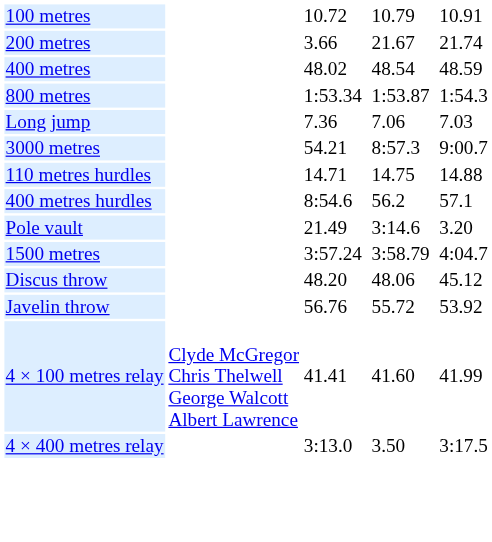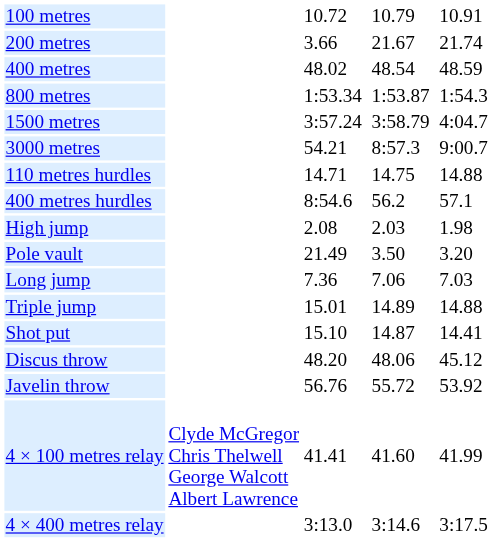 <table>
 <tr>
 <td bgcolor = DDEEFF><a href='#'>100 metres</a></td>
 <td></td>
 <td>10.72</td>
 <td></td>
 <td>10.79</td>
 <td></td>
 <td>10.91</td>
 </tr>
 <tr>
 <td bgcolor = DDEEFF><a href='#'>200 metres</a></td>
 <td></td>
 <td>3.66</td>
 <td></td>
 <td>21.67</td>
 <td></td>
 <td>21.74</td>
 </tr>
 <tr>
 <td bgcolor = DDEEFF><a href='#'>400 metres</a></td>
 <td></td>
 <td>48.02</td>
 <td></td>
 <td>48.54</td>
 <td></td>
 <td>48.59</td>
 </tr>
 <tr>
 <td bgcolor = DDEEFF><a href='#'>800 metres</a></td>
 <td></td>
 <td>1:53.34</td>
 <td></td>
 <td>1:53.87</td>
 <td></td>
 <td>1:54.3</td>
 </tr>
 <tr>
-<td bgcolor = DDEEFF><a href='#'>Long jump</a></td>
+<td bgcolor = DDEEFF><a href='#'>1500 metres</a></td>
 <td></td>
-<td>7.36</td>
+<td>3:57.24</td>
 <td></td>
-<td>7.06</td>
+<td>3:58.79</td>
 <td></td>
-<td>7.03</td>
+<td>4:04.7</td>
 </tr>
 <tr>
 <td bgcolor = DDEEFF><a href='#'>3000 metres</a></td>
 <td></td>
 <td>54.21</td>
 <td></td>
 <td>8:57.3</td>
 <td></td>
 <td>9:00.7</td>
 </tr>
 <tr>
 <td bgcolor = DDEEFF><a href='#'>110 metres hurdles</a></td>
 <td></td>
 <td>14.71</td>
 <td></td>
 <td>14.75</td>
 <td></td>
 <td>14.88</td>
 </tr>
 <tr>
 <td bgcolor = DDEEFF><a href='#'>400 metres hurdles</a></td>
 <td></td>
 <td>8:54.6</td>
 <td></td>
 <td>56.2</td>
 <td></td>
 <td>57.1</td>
 </tr>
 <tr>
+<td bgcolor = DDEEFF><a href='#'>High jump</a></td>
+<td></td>
+<td>2.08</td>
+<td></td>
+<td>2.03</td>
+<td></td>
+<td>1.98</td>
+</tr>
+<tr>
 <td bgcolor = DDEEFF><a href='#'>Pole vault</a></td>
 <td></td>
 <td>21.49</td>
 <td></td>
-<td>3:14.6</td>
+<td>3.50</td>
 <td></td>
 <td>3.20</td>
 </tr>
 <tr>
-<td bgcolor = DDEEFF><a href='#'>1500 metres</a></td>
+<td bgcolor = DDEEFF><a href='#'>Long jump</a></td>
 <td></td>
-<td>3:57.24</td>
+<td>7.36</td>
 <td></td>
-<td>3:58.79</td>
+<td>7.06</td>
 <td></td>
-<td>4:04.7</td>
+<td>7.03</td>
+</tr>
+<tr>
+<td bgcolor = DDEEFF><a href='#'>Triple jump</a></td>
+<td></td>
+<td>15.01</td>
+<td></td>
+<td>14.89</td>
+<td></td>
+<td>14.88</td>
+</tr>
+<tr>
+<td bgcolor = DDEEFF><a href='#'>Shot put</a></td>
+<td></td>
+<td>15.10</td>
+<td></td>
+<td>14.87</td>
+<td></td>
+<td>14.41</td>
 </tr>
 <tr>
 <td bgcolor = DDEEFF><a href='#'>Discus throw</a></td>
 <td></td>
 <td>48.20</td>
 <td></td>
 <td>48.06</td>
 <td></td>
 <td>45.12</td>
 </tr>
 <tr>
 <td bgcolor = DDEEFF><a href='#'>Javelin throw</a></td>
 <td></td>
 <td>56.76</td>
 <td></td>
 <td>55.72</td>
 <td></td>
 <td>53.92</td>
 </tr>
 <tr>
 <td bgcolor = DDEEFF><a href='#'>4 × 100 metres relay</a></td>
 <td> <br> <a href='#'>Clyde McGregor</a> <br> <a href='#'>Chris Thelwell</a> <br> <a href='#'>George Walcott</a> <br> <a href='#'>Albert Lawrence</a></td>
 <td>41.41</td>
 <td></td>
 <td>41.60</td>
 <td></td>
 <td>41.99</td>
 </tr>
 <tr>
 <td bgcolor = DDEEFF><a href='#'>4 × 400 metres relay</a></td>
 <td></td>
 <td>3:13.0</td>
 <td></td>
-<td>3.50</td>
+<td>3:14.6</td>
 <td></td>
 <td>3:17.5</td>
 </tr>
 </table>
